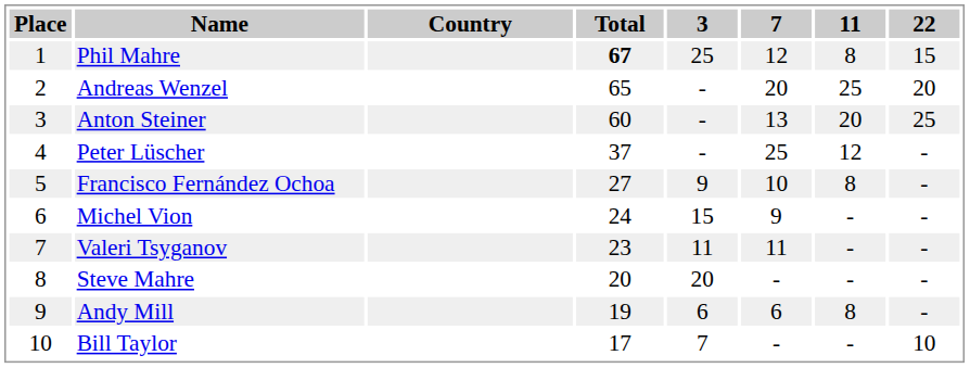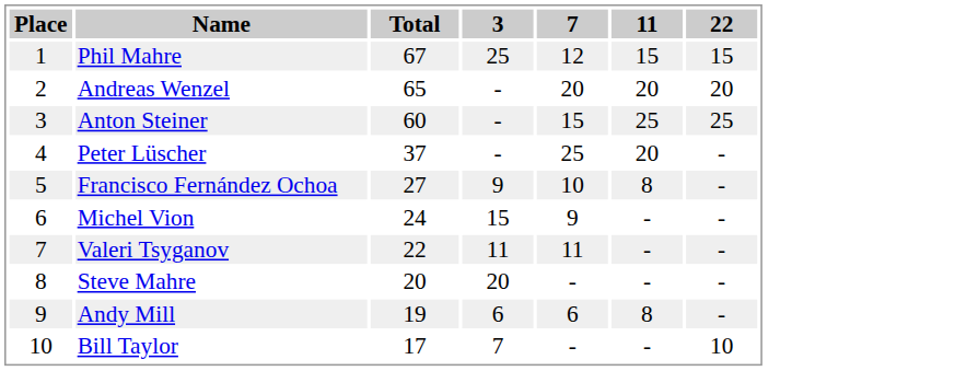 <table border="0" style="border: 1px solid #999; background-color:#FFFFFF; text-align:center; font-size:86%; line-height:15px;">
 <tr align="center" bgcolor="#CCCCCC">
 <th width=35>Place</th>
 <th width=170>Name</th>
-<th width=120>Country</th>
 <th width=50>Total</th>
 <th width=40>3</th>
 <th width=40>7</th>
 <th width=40>11</th>
 <th width=40>22</th>
 </tr>
 <tr bgcolor="#EFEFEF">
 <td>1</td>
 <td align="left"><a href='#'>Phil Mahre</a></td>
-<td align="left"></td>
-<td><strong>67</strong></td>
+<td>67</td>
 <td>25</td>
 <td>12</td>
-<td>8</td>
+<td>15</td>
 <td>15</td>
 </tr>
 <tr>
 <td>2</td>
 <td align="left"><a href='#'>Andreas Wenzel</a></td>
-<td align="left"></td>
 <td>65</td>
 <td>-</td>
 <td>20</td>
-<td>25</td>
+<td>20</td>
 <td>20</td>
 </tr>
 <tr bgcolor="#EFEFEF">
 <td>3</td>
 <td align="left"><a href='#'>Anton Steiner</a></td>
-<td align="left"></td>
 <td>60</td>
 <td>-</td>
-<td>13</td>
-<td>20</td>
+<td>15</td>
+<td>25</td>
 <td>25</td>
 </tr>
 <tr>
 <td>4</td>
 <td align="left"><a href='#'>Peter Lüscher</a></td>
-<td align="left"></td>
 <td>37</td>
 <td>-</td>
 <td>25</td>
-<td>12</td>
+<td>20</td>
 <td>-</td>
 </tr>
 <tr bgcolor="#EFEFEF">
 <td>5</td>
 <td align="left"><a href='#'>Francisco Fernández Ochoa</a></td>
-<td align="left"></td>
 <td>27</td>
 <td>9</td>
 <td>10</td>
 <td>8</td>
 <td>-</td>
 </tr>
 <tr>
 <td>6</td>
 <td align="left"><a href='#'>Michel Vion</a></td>
-<td align="left"></td>
 <td>24</td>
 <td>15</td>
 <td>9</td>
 <td>-</td>
 <td>-</td>
 </tr>
 <tr bgcolor="#EFEFEF">
 <td>7</td>
 <td align="left"><a href='#'>Valeri Tsyganov</a></td>
-<td align="left"></td>
-<td>23</td>
+<td>22</td>
 <td>11</td>
 <td>11</td>
 <td>-</td>
 <td>-</td>
 </tr>
 <tr>
 <td>8</td>
 <td align="left"><a href='#'>Steve Mahre</a></td>
-<td align="left"></td>
 <td>20</td>
 <td>20</td>
 <td>-</td>
 <td>-</td>
 <td>-</td>
 </tr>
 <tr bgcolor="#EFEFEF">
 <td>9</td>
 <td align="left"><a href='#'>Andy Mill</a></td>
-<td align="left"></td>
 <td>19</td>
 <td>6</td>
 <td>6</td>
 <td>8</td>
 <td>-</td>
 </tr>
 <tr>
 <td>10</td>
 <td align="left"><a href='#'>Bill Taylor</a></td>
-<td align="left"></td>
 <td>17</td>
 <td>7</td>
 <td>-</td>
 <td>-</td>
 <td>10</td>
 </tr>
 </table>
